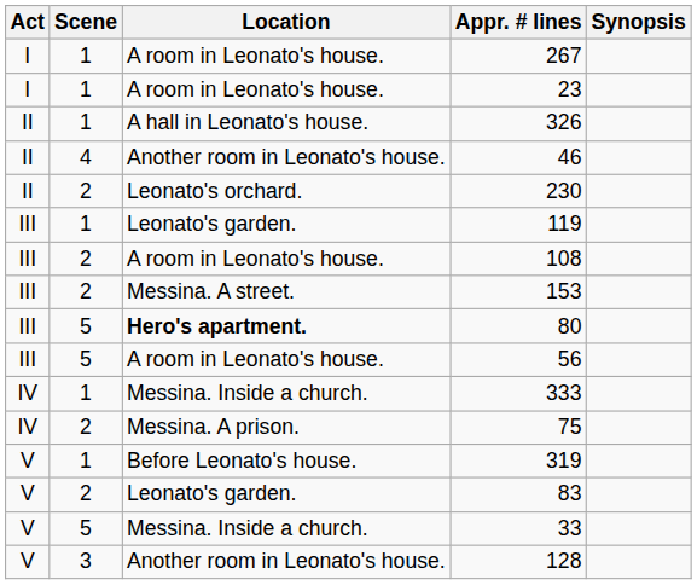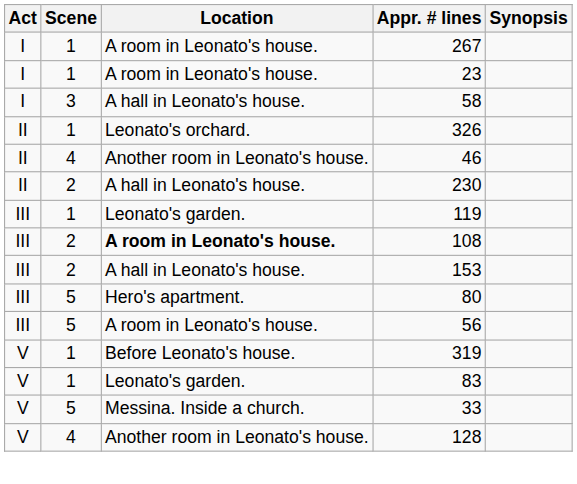 <table class="wikitable">
 <tr>
 <th>Act</th>
 <th data-sort-type="number">Scene</th>
 <th>Location</th>
 <th data-sort-type="number">Appr. # lines</th>
 <th>Synopsis</th>
 </tr>
 <tr>
 <td style="text-align:center;">I</td>
 <td style="text-align:center;">1</td>
 <td>A room in Leonato's house.</td>
 <td style="text-align:right;">267</td>
 <td></td>
 </tr>
 <tr>
 <td style="text-align:center;">I</td>
 <td style="text-align:center;">1</td>
 <td>A room in Leonato's house.</td>
 <td style="text-align:right;">23</td>
 <td></td>
 </tr>
 <tr>
+<td style="text-align:center;">I</td>
+<td style="text-align:center;">3</td>
+<td>A hall in Leonato's house.</td>
+<td style="text-align:right;">58</td>
+<td></td>
+</tr>
+<tr>
 <td style="text-align:center;">II</td>
 <td style="text-align:center;">1</td>
-<td>A hall in Leonato's house.</td>
+<td>Leonato's orchard.</td>
 <td style="text-align:right;">326</td>
 <td></td>
 </tr>
 <tr>
 <td style="text-align:center;">II</td>
 <td style="text-align:center;">4</td>
 <td>Another room in Leonato's house.</td>
 <td style="text-align:right;">46</td>
 <td></td>
 </tr>
 <tr>
 <td style="text-align:center;">II</td>
 <td style="text-align:center;">2</td>
-<td>Leonato's orchard.</td>
+<td>A hall in Leonato's house.</td>
 <td style="text-align:right;">230</td>
 <td></td>
 </tr>
 <tr>
 <td style="text-align:center;">III</td>
 <td style="text-align:center;">1</td>
 <td>Leonato's garden.</td>
 <td style="text-align:right;">119</td>
 <td></td>
 </tr>
 <tr>
 <td style="text-align:center;">III</td>
 <td style="text-align:center;">2</td>
-<td>A room in Leonato's house.</td>
+<td><strong>A room in Leonato's house.</strong></td>
 <td style="text-align:right;">108</td>
 <td></td>
 </tr>
 <tr>
 <td style="text-align:center;">III</td>
 <td style="text-align:center;">2</td>
-<td>Messina. A street.</td>
+<td>A hall in Leonato's house.</td>
 <td style="text-align:right;">153</td>
 <td></td>
 </tr>
 <tr>
 <td style="text-align:center;">III</td>
 <td style="text-align:center;">5</td>
-<td><strong>Hero's apartment.</strong></td>
+<td>Hero's apartment.</td>
 <td style="text-align:right;">80</td>
 <td></td>
 </tr>
 <tr>
 <td style="text-align:center;">III</td>
 <td style="text-align:center;">5</td>
 <td>A room in Leonato's house.</td>
 <td style="text-align:right;">56</td>
 <td></td>
 </tr>
 <tr>
-<td style="text-align:center;">IV</td>
-<td style="text-align:center;">1</td>
-<td>Messina. Inside a church.</td>
-<td style="text-align:right;">333</td>
-<td></td>
-</tr>
-<tr>
-<td style="text-align:center;">IV</td>
-<td style="text-align:center;">2</td>
-<td>Messina. A prison.</td>
-<td style="text-align:right;">75</td>
-<td></td>
-</tr>
-<tr>
 <td style="text-align:center;">V</td>
 <td style="text-align:center;">1</td>
 <td>Before Leonato's house.</td>
 <td style="text-align:right;">319</td>
 <td></td>
 </tr>
 <tr>
 <td style="text-align:center;">V</td>
-<td style="text-align:center;">2</td>
+<td style="text-align:center;">1</td>
 <td>Leonato's garden.</td>
 <td style="text-align:right;">83</td>
 <td></td>
 </tr>
 <tr>
 <td style="text-align:center;">V</td>
 <td style="text-align:center;">5</td>
 <td>Messina. Inside a church.</td>
 <td style="text-align:right;">33</td>
 <td></td>
 </tr>
 <tr>
 <td style="text-align:center;">V</td>
-<td style="text-align:center;">3</td>
+<td style="text-align:center;">4</td>
 <td>Another room in Leonato's house.</td>
 <td style="text-align:right;">128</td>
 <td></td>
 </tr>
 </table>
